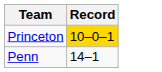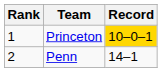 <table class="wikitable">
 <tr>
+<th>Rank</th>
 <th>Team</th>
 <th>Record</th>
 </tr>
 <tr>
+<td>1</td>
 <td><a href='#'>Princeton</a></td>
 <td style="background: gold;">10–0–1</td>
 </tr>
 <tr>
+<td>2</td>
 <td><a href='#'>Penn</a></td>
 <td>14–1</td>
 </tr>
 </table>
